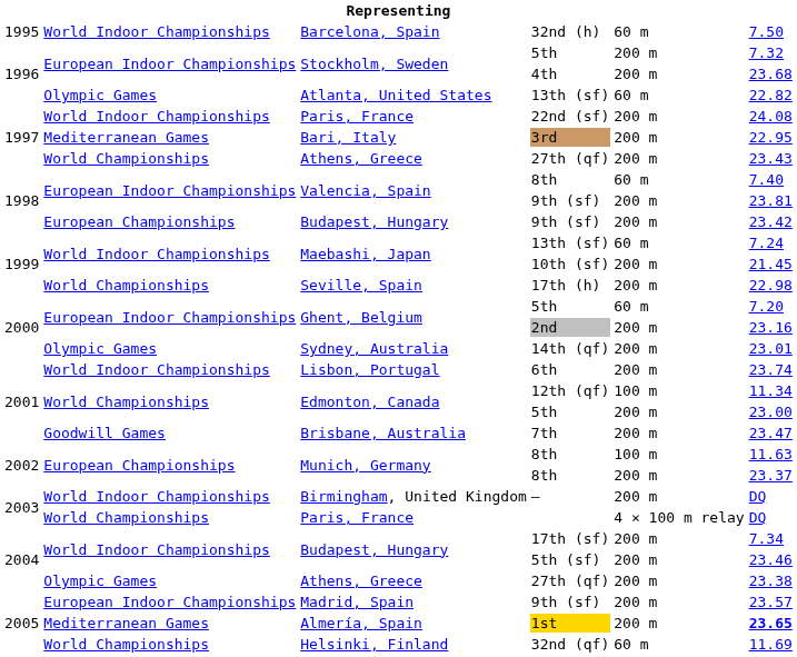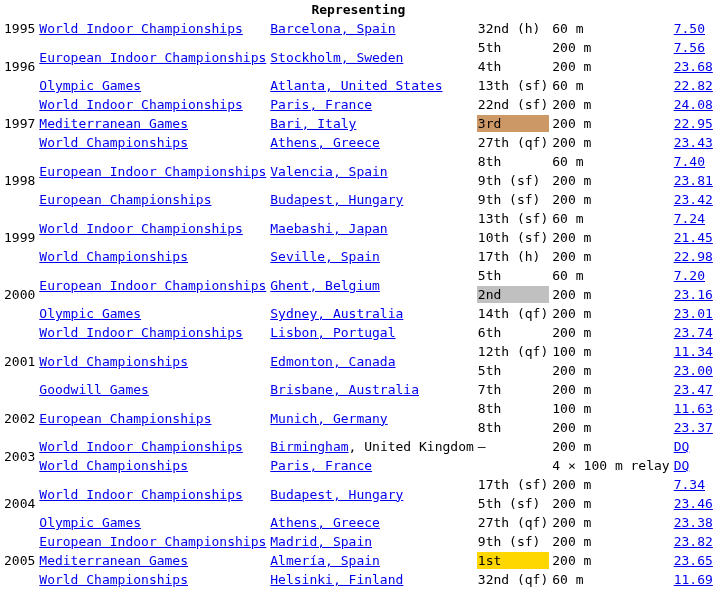 <table>
 <tr>
 <th colspan="6">Representing </th>
 </tr>
 <tr>
 <td>1995</td>
 <td><a href='#'>World Indoor Championships</a></td>
 <td><a href='#'>Barcelona, Spain</a></td>
 <td>32nd (h)</td>
 <td>60 m</td>
 <td><a href='#'>7.50</a></td>
 </tr>
 <tr>
 <td rowspan=3>1996</td>
 <td rowspan=2><a href='#'>European Indoor Championships</a></td>
 <td rowspan=2><a href='#'>Stockholm, Sweden</a></td>
 <td>5th</td>
 <td>200 m</td>
-<td><a href='#'>7.32</a></td>
+<td><a href='#'>7.56</a></td>
 </tr>
 <tr>
 <td>4th</td>
 <td>200 m</td>
 <td><a href='#'>23.68</a></td>
 </tr>
 <tr>
 <td><a href='#'>Olympic Games</a></td>
 <td><a href='#'>Atlanta, United States</a></td>
 <td>13th (sf)</td>
 <td>60 m</td>
 <td><a href='#'>22.82</a></td>
 </tr>
 <tr>
 <td rowspan=3>1997</td>
 <td><a href='#'>World Indoor Championships</a></td>
 <td><a href='#'>Paris, France</a></td>
 <td>22nd (sf)</td>
 <td>200 m</td>
 <td><a href='#'>24.08</a></td>
 </tr>
 <tr>
 <td><a href='#'>Mediterranean Games</a></td>
 <td><a href='#'>Bari, Italy</a></td>
 <td bgcolor="cc9966">3rd</td>
 <td>200 m</td>
 <td><a href='#'>22.95</a></td>
 </tr>
 <tr>
 <td><a href='#'>World Championships</a></td>
 <td><a href='#'>Athens, Greece</a></td>
 <td>27th (qf)</td>
 <td>200 m</td>
 <td><a href='#'>23.43</a></td>
 </tr>
 <tr>
 <td rowspan=3>1998</td>
 <td rowspan=2><a href='#'>European Indoor Championships</a></td>
 <td rowspan=2><a href='#'>Valencia, Spain</a></td>
 <td>8th</td>
 <td>60 m</td>
 <td><a href='#'>7.40</a></td>
 </tr>
 <tr>
 <td>9th (sf)</td>
 <td>200 m</td>
 <td><a href='#'>23.81</a></td>
 </tr>
 <tr>
 <td><a href='#'>European Championships</a></td>
 <td><a href='#'>Budapest, Hungary</a></td>
 <td>9th (sf)</td>
 <td>200 m</td>
 <td><a href='#'>23.42</a></td>
 </tr>
 <tr>
 <td rowspan=3>1999</td>
 <td rowspan=2><a href='#'>World Indoor Championships</a></td>
 <td rowspan=2><a href='#'>Maebashi, Japan</a></td>
 <td>13th (sf)</td>
 <td>60 m</td>
 <td><a href='#'>7.24</a></td>
 </tr>
 <tr>
 <td>10th (sf)</td>
 <td>200 m</td>
 <td><a href='#'>21.45</a></td>
 </tr>
 <tr>
 <td><a href='#'>World Championships</a></td>
 <td><a href='#'>Seville, Spain</a></td>
 <td>17th (h)</td>
 <td>200 m</td>
 <td><a href='#'>22.98</a></td>
 </tr>
 <tr>
 <td rowspan=3>2000</td>
 <td rowspan=2><a href='#'>European Indoor Championships</a></td>
 <td rowspan=2><a href='#'>Ghent, Belgium</a></td>
 <td>5th</td>
 <td>60 m</td>
 <td><a href='#'>7.20</a></td>
 </tr>
 <tr>
 <td bgcolor="silver">2nd</td>
 <td>200 m</td>
 <td><a href='#'>23.16</a></td>
 </tr>
 <tr>
 <td><a href='#'>Olympic Games</a></td>
 <td><a href='#'>Sydney, Australia</a></td>
 <td>14th (qf)</td>
 <td>200 m</td>
 <td><a href='#'>23.01</a></td>
 </tr>
 <tr>
 <td rowspan=4>2001</td>
 <td><a href='#'>World Indoor Championships</a></td>
 <td><a href='#'>Lisbon, Portugal</a></td>
 <td>6th</td>
 <td>200 m</td>
 <td><a href='#'>23.74</a></td>
 </tr>
 <tr>
 <td rowspan=2><a href='#'>World Championships</a></td>
 <td rowspan=2><a href='#'>Edmonton, Canada</a></td>
 <td>12th (qf)</td>
 <td>100 m</td>
 <td><a href='#'>11.34</a></td>
 </tr>
 <tr>
 <td>5th</td>
 <td>200 m</td>
 <td><a href='#'>23.00</a></td>
 </tr>
 <tr>
 <td><a href='#'>Goodwill Games</a></td>
 <td><a href='#'>Brisbane, Australia</a></td>
 <td>7th</td>
 <td>200 m</td>
 <td><a href='#'>23.47</a></td>
 </tr>
 <tr>
 <td rowspan=2>2002</td>
 <td rowspan=2><a href='#'>European Championships</a></td>
 <td rowspan=2><a href='#'>Munich, Germany</a></td>
 <td>8th</td>
 <td>100 m</td>
 <td><a href='#'>11.63</a></td>
 </tr>
 <tr>
 <td>8th</td>
 <td>200 m</td>
 <td><a href='#'>23.37</a></td>
 </tr>
 <tr>
 <td rowspan=2>2003</td>
 <td><a href='#'>World Indoor Championships</a></td>
 <td><a href='#'>Birmingham</a>, United Kingdom</td>
 <td>–</td>
 <td>200 m</td>
 <td><a href='#'>DQ</a></td>
 </tr>
 <tr>
 <td><a href='#'>World Championships</a></td>
 <td><a href='#'>Paris, France</a></td>
 <td></td>
 <td>4 × 100 m relay</td>
 <td><a href='#'>DQ</a></td>
 </tr>
 <tr>
 <td rowspan=3>2004</td>
 <td rowspan=2><a href='#'>World Indoor Championships</a></td>
 <td rowspan=2><a href='#'>Budapest, Hungary</a></td>
 <td>17th (sf)</td>
 <td>200 m</td>
 <td><a href='#'>7.34</a></td>
 </tr>
 <tr>
 <td>5th (sf)</td>
 <td>200 m</td>
 <td><a href='#'>23.46</a></td>
 </tr>
 <tr>
 <td><a href='#'>Olympic Games</a></td>
 <td><a href='#'>Athens, Greece</a></td>
 <td>27th (qf)</td>
 <td>200 m</td>
 <td><a href='#'>23.38</a></td>
 </tr>
 <tr>
 <td rowspan=3>2005</td>
 <td><a href='#'>European Indoor Championships</a></td>
 <td><a href='#'>Madrid, Spain</a></td>
 <td>9th (sf)</td>
 <td>200 m</td>
-<td><a href='#'>23.57</a></td>
+<td><a href='#'>23.82</a></td>
 </tr>
 <tr>
 <td><a href='#'>Mediterranean Games</a></td>
 <td><a href='#'>Almería, Spain</a></td>
 <td bgcolor="gold">1st</td>
 <td>200 m</td>
-<td><strong><a href='#'>23.65</a></strong></td>
+<td><a href='#'>23.65</a></td>
 </tr>
 <tr>
 <td><a href='#'>World Championships</a></td>
 <td><a href='#'>Helsinki, Finland</a></td>
 <td>32nd (qf)</td>
 <td>60 m</td>
 <td><a href='#'>11.69</a></td>
 </tr>
 </table>
